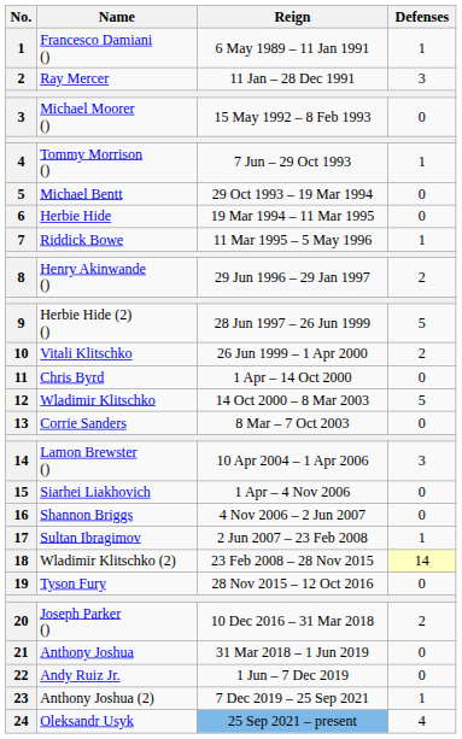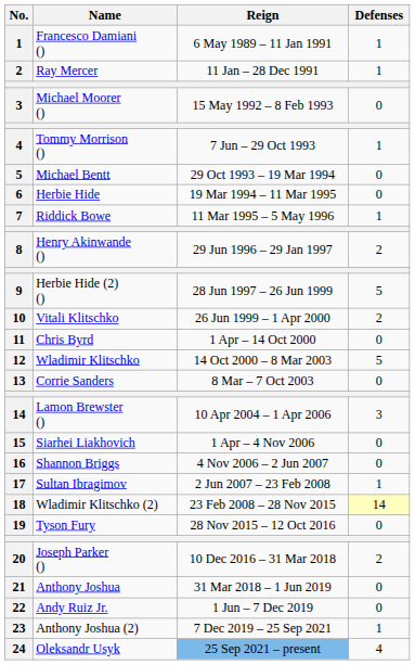 <table class="wikitable sortable" style="width:80%;">
 <tr>
 <th>No.</th>
 <th>Name</th>
 <th>Reign</th>
 <th>Defenses</th>
 </tr>
 <tr align=center>
 <th>1</th>
 <td align=left><a href='#'>Francesco Damiani</a><br>()</td>
 <td>6 May 1989 – 11 Jan 1991</td>
 <td>1</td>
 </tr>
 <tr align=center>
 <th>2</th>
 <td align=left><a href='#'>Ray Mercer</a></td>
 <td>11 Jan – 28 Dec 1991</td>
-<td>3</td>
+<td>1</td>
 </tr>
 <tr align=center>
 <th colspan="4"></th>
 </tr>
 <tr align=center>
 <th>3</th>
 <td align=left><a href='#'>Michael Moorer</a><br>()</td>
 <td>15 May 1992 – 8 Feb 1993</td>
 <td>0</td>
 </tr>
 <tr align=center>
 <th colspan="4"></th>
 </tr>
 <tr align=center>
 <th>4</th>
 <td align=left><a href='#'>Tommy Morrison</a><br>()</td>
 <td>7 Jun – 29 Oct 1993</td>
 <td>1</td>
 </tr>
 <tr align=center>
 <th>5</th>
 <td align=left><a href='#'>Michael Bentt</a></td>
 <td>29 Oct 1993 – 19 Mar 1994</td>
 <td>0</td>
 </tr>
 <tr align=center>
 <th>6</th>
 <td align=left><a href='#'>Herbie Hide</a></td>
 <td>19 Mar 1994 – 11 Mar 1995</td>
 <td>0</td>
 </tr>
 <tr align=center>
 <th>7</th>
 <td align=left><a href='#'>Riddick Bowe</a></td>
 <td>11 Mar 1995 – 5 May 1996</td>
 <td>1</td>
 </tr>
 <tr align=center>
 <th colspan="4"></th>
 </tr>
 <tr align=center>
 <th>8</th>
 <td align=left><a href='#'>Henry Akinwande</a><br>()</td>
 <td>29 Jun 1996 – 29 Jan 1997</td>
 <td>2</td>
 </tr>
 <tr align=center>
 <th colspan="4"></th>
 </tr>
 <tr align=center>
 <th>9</th>
 <td align=left>Herbie Hide (2)<br>()</td>
 <td>28 Jun 1997 – 26 Jun 1999</td>
 <td>5</td>
 </tr>
 <tr align=center>
 <th>10</th>
 <td align=left><a href='#'>Vitali Klitschko</a></td>
 <td>26 Jun 1999 – 1 Apr 2000</td>
 <td>2</td>
 </tr>
 <tr align=center>
 <th>11</th>
 <td align=left><a href='#'>Chris Byrd</a></td>
 <td>1 Apr – 14 Oct 2000</td>
 <td>0</td>
 </tr>
 <tr align=center>
 <th>12</th>
 <td align=left><a href='#'>Wladimir Klitschko</a></td>
 <td>14 Oct 2000 – 8 Mar 2003</td>
 <td>5</td>
 </tr>
 <tr align=center>
 <th>13</th>
 <td align=left><a href='#'>Corrie Sanders</a></td>
 <td>8 Mar – 7 Oct 2003</td>
 <td>0</td>
 </tr>
 <tr align=center>
 <th colspan="4"></th>
 </tr>
 <tr align=center>
 <th>14</th>
 <td align=left><a href='#'>Lamon Brewster</a><br>()</td>
 <td>10 Apr 2004 – 1 Apr 2006</td>
 <td>3</td>
 </tr>
 <tr align=center>
 <th>15</th>
 <td align=left><a href='#'>Siarhei Liakhovich</a></td>
 <td>1 Apr – 4 Nov 2006</td>
 <td>0</td>
 </tr>
 <tr align=center>
 <th>16</th>
 <td align=left><a href='#'>Shannon Briggs</a></td>
 <td>4 Nov 2006 – 2 Jun 2007</td>
 <td>0</td>
 </tr>
 <tr align=center>
 <th>17</th>
 <td align=left><a href='#'>Sultan Ibragimov</a></td>
 <td>2 Jun 2007 – 23 Feb 2008</td>
 <td>1</td>
 </tr>
 <tr align=center>
 <th>18</th>
 <td align=left>Wladimir Klitschko (2)</td>
 <td>23 Feb 2008 – 28 Nov 2015</td>
 <td style="background:#ffffbf;">14</td>
 </tr>
 <tr align=center>
 <th>19</th>
 <td align=left><a href='#'>Tyson Fury</a></td>
 <td>28 Nov 2015 – 12 Oct 2016</td>
 <td>0</td>
 </tr>
 <tr align=center>
 <th colspan="4"></th>
 </tr>
 <tr align=center>
 <th>20</th>
 <td align=left><a href='#'>Joseph Parker</a><br>()</td>
 <td>10 Dec 2016 – 31 Mar 2018</td>
 <td>2</td>
 </tr>
 <tr align=center>
 <th>21</th>
 <td align=left><a href='#'>Anthony Joshua</a></td>
 <td>31 Mar 2018 – 1 Jun 2019</td>
 <td>0</td>
 </tr>
 <tr align=center>
 <th>22</th>
 <td align=left><a href='#'>Andy Ruiz Jr.</a></td>
 <td>1 Jun – 7 Dec 2019</td>
 <td>0</td>
 </tr>
 <tr align=center>
 <th>23</th>
 <td align=left>Anthony Joshua (2)</td>
 <td>7 Dec 2019 – 25 Sep 2021</td>
 <td>1</td>
 </tr>
 <tr align=center>
 <th>24</th>
 <td align=left><a href='#'>Oleksandr Usyk</a></td>
 <td style="background:#7CB9E8;">25 Sep 2021 – present</td>
 <td>4</td>
 </tr>
 </table>
